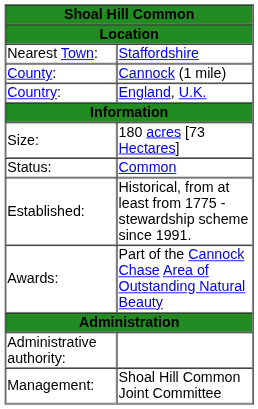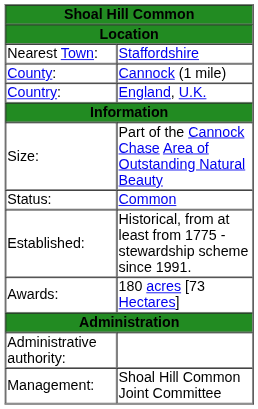 <table border="1" cellpadding="1" cellspacing="0"  style="float:right; width:280px;">
 <tr>
 <th colspan="2"  style="text-align:center; background:ForestGreen;">Shoal Hill Common</th>
 </tr>
 <tr>
 <th colspan="2" style="background:ForestGreen;">Location</th>
 </tr>
 <tr>
 <td>Nearest <a href='#'>Town</a>:</td>
 <td><a href='#'>Staffordshire</a></td>
 </tr>
 <tr>
 <td><a href='#'>County</a>:</td>
 <td><a href='#'>Cannock</a> (1 mile)</td>
 </tr>
 <tr>
 <td><a href='#'>Country</a>:</td>
 <td><a href='#'>England</a>, <a href='#'>U.K.</a></td>
 </tr>
 <tr>
 <th colspan="2" style="background:ForestGreen;">Information</th>
 </tr>
 <tr>
 <td>Size:</td>
-<td>180 <a href='#'>acres</a> [73 <a href='#'>Hectares</a>]</td>
+<td>Part of the <a href='#'>Cannock Chase</a> <a href='#'>Area of Outstanding Natural Beauty</a></td>
 </tr>
 <tr>
 <td style="width:45%;">Status:</td>
 <td><a href='#'>Common</a></td>
 </tr>
 <tr>
 <td>Established:</td>
 <td>Historical, from at least from 1775 - stewardship scheme since 1991.</td>
 </tr>
 <tr>
 <td>Awards:</td>
-<td>Part of the <a href='#'>Cannock Chase</a> <a href='#'>Area of Outstanding Natural Beauty</a></td>
+<td>180 <a href='#'>acres</a> [73 <a href='#'>Hectares</a>]</td>
 </tr>
 <tr>
 <th colspan="2" style="background:ForestGreen;">Administration</th>
 </tr>
 <tr>
 <td>Administrative authority:</td>
 <td></td>
 </tr>
 <tr>
 <td>Management:</td>
 <td>Shoal Hill Common Joint Committee</td>
 </tr>
 </table>
